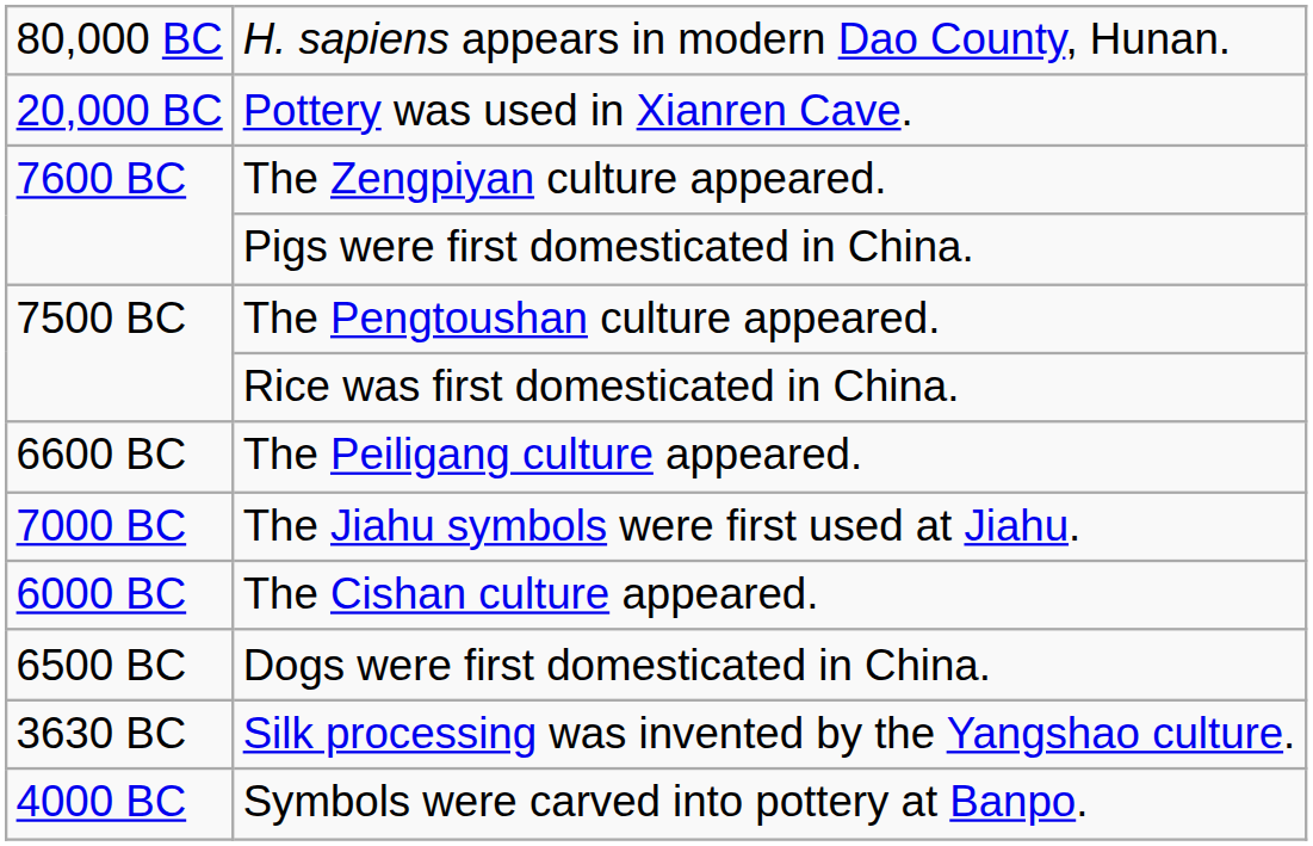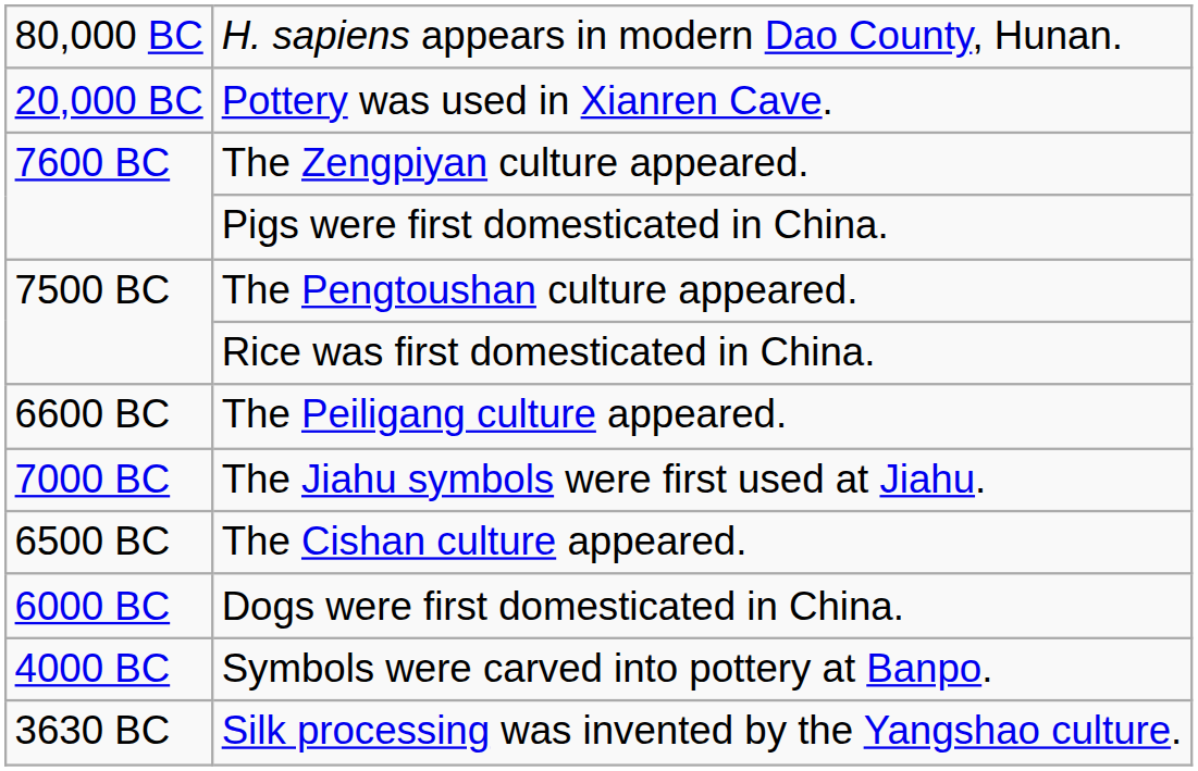 <table class="wikitable">
 <tr>
 <td>80,000 <a href='#'>BC</a></td>
 <td valign="top"><em>H. sapiens</em> appears in modern <a href='#'>Dao County</a>, Hunan.</td>
 </tr>
 <tr>
 <td><a href='#'>20,000 BC</a></td>
 <td valign="top"><a href='#'>Pottery</a> was used in <a href='#'>Xianren Cave</a>.</td>
 </tr>
 <tr>
 <td rowspan="2" valign="top"><a href='#'>7600 BC</a></td>
 <td>The <a href='#'>Zengpiyan</a> culture appeared.</td>
 </tr>
 <tr>
 <td>Pigs were first domesticated in China.</td>
 </tr>
 <tr>
 <td rowspan="2" valign="top">7500 BC</td>
 <td>The <a href='#'>Pengtoushan</a> culture appeared.</td>
 </tr>
 <tr>
 <td>Rice was first domesticated in China.</td>
 </tr>
 <tr>
 <td>6600 BC</td>
 <td>The <a href='#'>Peiligang culture</a> appeared.</td>
 </tr>
 <tr>
 <td><a href='#'>7000 BC</a></td>
 <td>The <a href='#'>Jiahu symbols</a> were first used at <a href='#'>Jiahu</a>.</td>
 </tr>
 <tr>
-<td><a href='#'>6000 BC</a></td>
+<td>6500 BC</td>
 <td>The <a href='#'>Cishan culture</a> appeared.</td>
 </tr>
 <tr>
-<td>6500 BC</td>
+<td><a href='#'>6000 BC</a></td>
 <td>Dogs were first domesticated in China.</td>
+</tr>
+<tr>
+<td><a href='#'>4000 BC</a></td>
+<td>Symbols were carved into pottery at <a href='#'>Banpo</a>.</td>
 </tr>
 <tr>
 <td>3630 BC</td>
 <td><a href='#'>Silk processing</a> was invented by the <a href='#'>Yangshao culture</a>.</td>
 </tr>
-<tr>
-<td><a href='#'>4000 BC</a></td>
-<td>Symbols were carved into pottery at <a href='#'>Banpo</a>.</td>
-</tr>
 </table>
